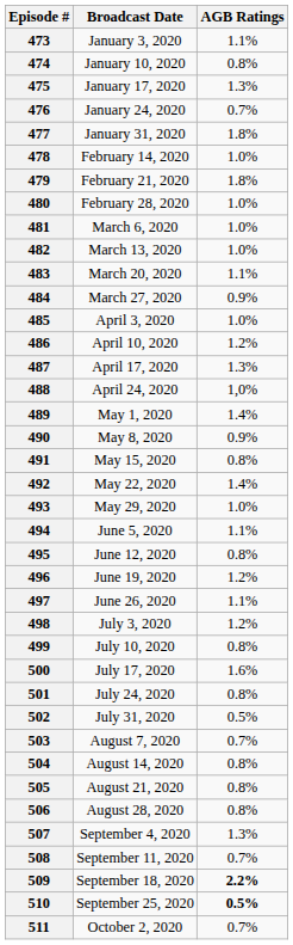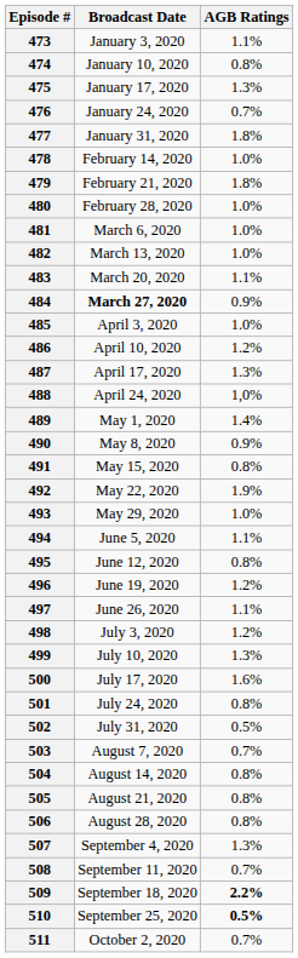 <table class="wikitable sortable" style="text-align:center;">
 <tr>
 <th>Episode #</th>
 <th>Broadcast Date</th>
 <th>AGB Ratings </th>
 </tr>
 <tr>
 <th>473</th>
 <td>January 3, 2020</td>
 <td>1.1%</td>
 </tr>
 <tr>
 <th>474</th>
 <td>January 10, 2020</td>
 <td>0.8%</td>
 </tr>
 <tr>
 <th>475</th>
 <td>January 17, 2020</td>
 <td>1.3%</td>
 </tr>
 <tr>
 <th>476</th>
 <td>January 24, 2020</td>
 <td>0.7%</td>
 </tr>
 <tr>
 <th>477</th>
 <td>January 31, 2020</td>
 <td>1.8%</td>
 </tr>
 <tr>
 <th>478</th>
 <td>February 14, 2020</td>
 <td>1.0%</td>
 </tr>
 <tr>
 <th>479</th>
 <td>February 21, 2020</td>
 <td>1.8%</td>
 </tr>
 <tr>
 <th>480</th>
 <td>February 28, 2020</td>
 <td>1.0%</td>
 </tr>
 <tr>
 <th>481</th>
 <td>March 6, 2020</td>
 <td>1.0%</td>
 </tr>
 <tr>
 <th>482</th>
 <td>March 13, 2020</td>
 <td>1.0%</td>
 </tr>
 <tr>
 <th>483</th>
 <td>March 20, 2020</td>
 <td>1.1%</td>
 </tr>
 <tr>
 <th>484</th>
-<td>March 27, 2020</td>
+<td><strong>March 27, 2020</strong></td>
 <td>0.9%</td>
 </tr>
 <tr>
 <th>485</th>
 <td>April 3, 2020</td>
 <td>1.0%</td>
 </tr>
 <tr>
 <th>486</th>
 <td>April 10, 2020</td>
 <td>1.2%</td>
 </tr>
 <tr>
 <th>487</th>
 <td>April 17, 2020</td>
 <td>1.3%</td>
 </tr>
 <tr>
 <th>488</th>
 <td>April 24, 2020</td>
 <td>1,0%</td>
 </tr>
 <tr>
 <th>489</th>
 <td>May 1, 2020</td>
 <td>1.4%</td>
 </tr>
 <tr>
 <th>490</th>
 <td>May 8, 2020</td>
 <td>0.9%</td>
 </tr>
 <tr>
 <th>491</th>
 <td>May 15, 2020</td>
 <td>0.8%</td>
 </tr>
 <tr>
 <th>492</th>
 <td>May 22, 2020</td>
-<td>1.4%</td>
+<td>1.9%</td>
 </tr>
 <tr>
 <th>493</th>
 <td>May 29, 2020</td>
 <td>1.0%</td>
 </tr>
 <tr>
 <th>494</th>
 <td>June 5, 2020</td>
 <td>1.1%</td>
 </tr>
 <tr>
 <th>495</th>
 <td>June 12, 2020</td>
 <td>0.8%</td>
 </tr>
 <tr>
 <th>496</th>
 <td>June 19, 2020</td>
 <td>1.2%</td>
 </tr>
 <tr>
 <th>497</th>
 <td>June 26, 2020</td>
 <td>1.1%</td>
 </tr>
 <tr>
 <th>498</th>
 <td>July 3, 2020</td>
 <td>1.2%</td>
 </tr>
 <tr>
 <th>499</th>
 <td>July 10, 2020</td>
-<td>0.8%</td>
+<td>1.3%</td>
 </tr>
 <tr>
 <th>500</th>
 <td>July 17, 2020</td>
 <td>1.6%</td>
 </tr>
 <tr>
 <th>501</th>
 <td>July 24, 2020</td>
 <td>0.8%</td>
 </tr>
 <tr>
 <th>502</th>
 <td>July 31, 2020</td>
 <td>0.5%</td>
 </tr>
 <tr>
 <th>503</th>
 <td>August 7, 2020</td>
 <td>0.7%</td>
 </tr>
 <tr>
 <th>504</th>
 <td>August 14, 2020</td>
 <td>0.8%</td>
 </tr>
 <tr>
 <th>505</th>
 <td>August 21, 2020</td>
 <td>0.8%</td>
 </tr>
 <tr>
 <th>506</th>
 <td>August 28, 2020</td>
 <td>0.8%</td>
 </tr>
 <tr>
 <th>507</th>
 <td>September 4, 2020</td>
 <td>1.3%</td>
 </tr>
 <tr>
 <th>508</th>
 <td>September 11, 2020</td>
 <td>0.7%</td>
 </tr>
 <tr>
 <th>509</th>
 <td>September 18, 2020</td>
 <td><span><strong>2.2%</strong></span></td>
 </tr>
 <tr>
 <th>510</th>
 <td>September 25, 2020</td>
 <td><span><strong>0.5%</strong></span></td>
 </tr>
 <tr>
 <th>511</th>
 <td>October 2, 2020</td>
 <td>0.7%</td>
 </tr>
 </table>
